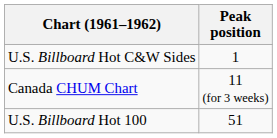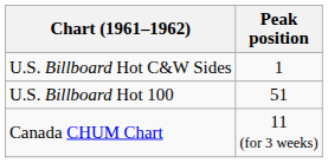 <table class="wikitable sortable">
 <tr>
 <th align="left">Chart (1961–1962)</th>
 <th align="center">Peak<br>position</th>
 </tr>
 <tr>
 <td align="left">U.S. <em>Billboard</em> Hot C&W Sides</td>
 <td align="center">1</td>
 </tr>
 <tr>
+<td align="left">U.S. <em>Billboard</em> Hot 100</td>
+<td align="center">51</td>
+</tr>
+<tr>
 <td align="left">Canada <a href='#'>CHUM Chart</a></td>
 <td align="center">11<br><small>(for 3 weeks)</small></td>
 </tr>
-<tr>
-<td align="left">U.S. <em>Billboard</em> Hot 100</td>
-<td align="center">51</td>
-</tr>
 </table>
